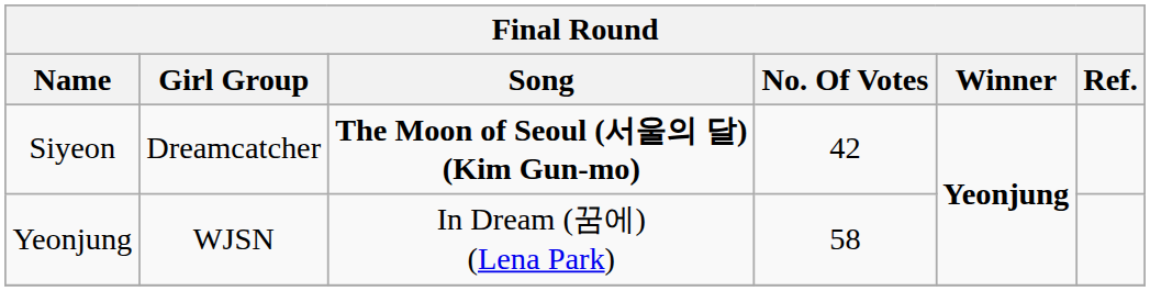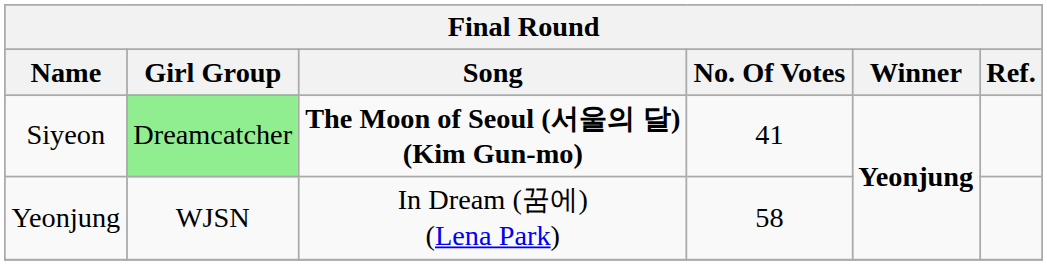 <table class="wikitable" style="text-align:center">
 <tr>
 <th colspan="6">Final Round</th>
 </tr>
 <tr>
 <th>Name</th>
 <th>Girl Group</th>
 <th>Song</th>
 <th>No. Of Votes</th>
 <th>Winner</th>
 <th>Ref.</th>
 </tr>
 <tr>
 <td>Siyeon</td>
-<td>Dreamcatcher</td>
+<td style="background: lightgreen;">Dreamcatcher</td>
 <td><strong>The Moon of Seoul (서울의 달)<br>(Kim Gun-mo)</strong></td>
-<td>42</td>
+<td>41</td>
 <td rowspan="2"><strong>Yeonjung</strong></td>
 <td></td>
 </tr>
 <tr>
 <td>Yeonjung</td>
 <td>WJSN</td>
 <td>In Dream (꿈에)<br>(<a href='#'>Lena Park</a>)</td>
 <td>58</td>
 <td></td>
 </tr>
 <tr>
 </tr>
 </table>
